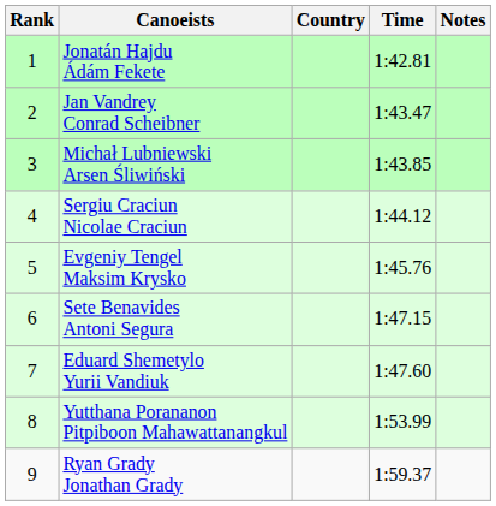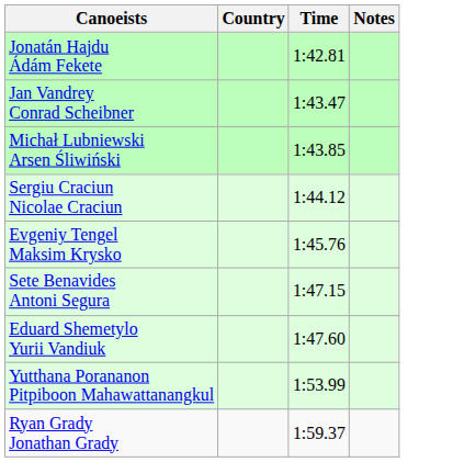 <table class="wikitable" style="text-align:center">
 <tr>
-<th>Rank</th>
 <th>Canoeists</th>
 <th>Country</th>
 <th>Time</th>
 <th>Notes</th>
 </tr>
 <tr bgcolor=bbffbb>
-<td>1</td>
 <td align="left"><a href='#'>Jonatán Hajdu</a><br><a href='#'>Ádám Fekete</a></td>
 <td align="left"></td>
 <td>1:42.81</td>
 <td></td>
 </tr>
 <tr bgcolor=bbffbb>
-<td>2</td>
 <td align="left"><a href='#'>Jan Vandrey</a><br><a href='#'>Conrad Scheibner</a></td>
 <td align="left"></td>
 <td>1:43.47</td>
 <td></td>
 </tr>
 <tr bgcolor=bbffbb>
-<td>3</td>
 <td align="left"><a href='#'>Michał Lubniewski</a><br><a href='#'>Arsen Śliwiński</a></td>
 <td align="left"></td>
 <td>1:43.85</td>
 <td></td>
 </tr>
 <tr bgcolor=ddffdd>
-<td>4</td>
 <td align="left"><a href='#'>Sergiu Craciun</a><br><a href='#'>Nicolae Craciun</a></td>
 <td align="left"></td>
 <td>1:44.12</td>
 <td></td>
 </tr>
 <tr bgcolor=ddffdd>
-<td>5</td>
 <td align="left"><a href='#'>Evgeniy Tengel</a><br><a href='#'>Maksim Krysko</a></td>
 <td align="left"></td>
 <td>1:45.76</td>
 <td></td>
 </tr>
 <tr bgcolor=ddffdd>
-<td>6</td>
 <td align="left"><a href='#'>Sete Benavides</a><br><a href='#'>Antoni Segura</a></td>
 <td align="left"></td>
 <td>1:47.15</td>
 <td></td>
 </tr>
 <tr bgcolor=ddffdd>
-<td>7</td>
 <td align="left"><a href='#'>Eduard Shemetylo</a><br><a href='#'>Yurii Vandiuk</a></td>
 <td align="left"></td>
 <td>1:47.60</td>
 <td></td>
 </tr>
 <tr bgcolor=ddffdd>
-<td>8</td>
 <td align="left"><a href='#'>Yutthana Porananon</a><br><a href='#'>Pitpiboon Mahawattanangkul</a></td>
 <td align="left"></td>
 <td>1:53.99</td>
 <td></td>
 </tr>
 <tr>
-<td>9</td>
 <td align="left"><a href='#'>Ryan Grady</a><br><a href='#'>Jonathan Grady</a></td>
 <td align="left"></td>
 <td>1:59.37</td>
 <td></td>
 </tr>
 </table>
